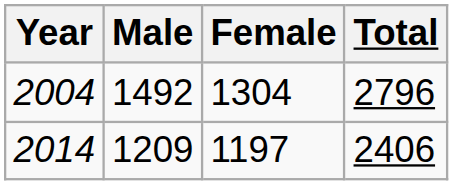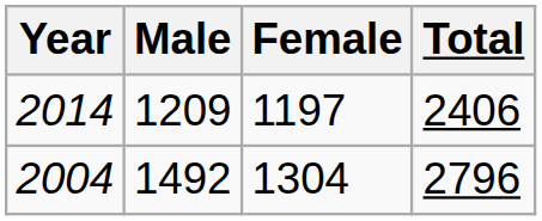 <table class="wikitable">
 <tr>
 <th>Year</th>
 <th>Male</th>
 <th>Female</th>
 <th><u>Total</u></th>
 </tr>
 <tr>
+<td><em>2014</em></td>
+<td>1209</td>
+<td>1197</td>
+<td><u>2406</u></td>
+</tr>
+<tr>
 <td><em>2004</em></td>
 <td>1492</td>
 <td>1304</td>
 <td><u>2796</u></td>
 </tr>
-<tr>
-<td><em>2014</em></td>
-<td>1209</td>
-<td>1197</td>
-<td><u>2406</u></td>
-</tr>
 </table>
